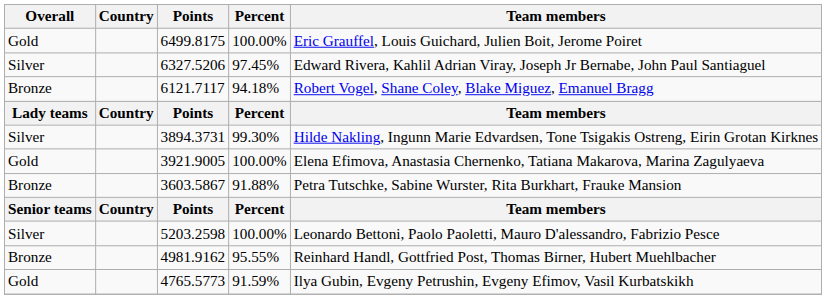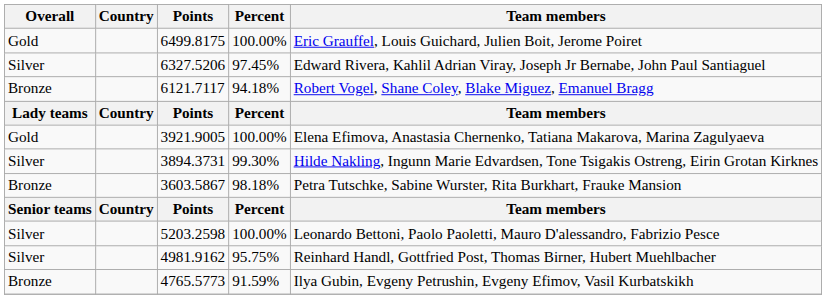 <table class="wikitable sortable" style="text-align: left;">
 <tr>
 <th>Overall</th>
 <th>Country</th>
 <th>Points</th>
 <th>Percent</th>
 <th>Team members</th>
 </tr>
 <tr>
 <td> Gold</td>
 <td></td>
 <td>6499.8175</td>
 <td>100.00%</td>
 <td><a href='#'>Eric Grauffel</a>, Louis Guichard, Julien Boit, Jerome Poiret</td>
 </tr>
 <tr>
 <td> Silver</td>
 <td></td>
 <td>6327.5206</td>
 <td>97.45%</td>
 <td>Edward Rivera, Kahlil Adrian Viray, Joseph Jr Bernabe, John Paul Santiaguel</td>
 </tr>
 <tr>
 <td> Bronze</td>
 <td></td>
 <td>6121.7117</td>
 <td>94.18%</td>
 <td><a href='#'>Robert Vogel</a>, <a href='#'>Shane Coley</a>, <a href='#'>Blake Miguez</a>, <a href='#'>Emanuel Bragg</a></td>
 </tr>
 <tr>
 <th>Lady teams</th>
 <th>Country</th>
 <th>Points</th>
 <th>Percent</th>
 <th>Team members</th>
 </tr>
 <tr>
+<td> Gold</td>
+<td></td>
+<td>3921.9005</td>
+<td>100.00%</td>
+<td>Elena Efimova, Anastasia Chernenko, Tatiana Makarova, Marina Zagulyaeva</td>
+</tr>
+<tr>
 <td> Silver</td>
 <td></td>
 <td>3894.3731</td>
 <td>99.30%</td>
 <td><a href='#'>Hilde Nakling</a>, Ingunn Marie Edvardsen, Tone Tsigakis Ostreng, Eirin Grotan Kirknes</td>
 </tr>
 <tr>
-<td> Gold</td>
-<td></td>
-<td>3921.9005</td>
-<td>100.00%</td>
-<td>Elena Efimova, Anastasia Chernenko, Tatiana Makarova, Marina Zagulyaeva</td>
-</tr>
-<tr>
 <td> Bronze</td>
 <td></td>
 <td>3603.5867</td>
-<td>91.88%</td>
+<td>98.18%</td>
 <td>Petra Tutschke, Sabine Wurster, Rita Burkhart, Frauke Mansion</td>
 </tr>
 <tr>
 <th>Senior teams</th>
 <th>Country</th>
 <th>Points</th>
 <th>Percent</th>
 <th>Team members</th>
 </tr>
 <tr>
 <td> Silver</td>
 <td></td>
 <td>5203.2598</td>
 <td>100.00%</td>
 <td>Leonardo Bettoni, Paolo Paoletti, Mauro D'alessandro, Fabrizio Pesce</td>
 </tr>
 <tr>
-<td> Bronze</td>
+<td> Silver</td>
 <td></td>
 <td>4981.9162</td>
-<td>95.55%</td>
+<td>95.75%</td>
 <td>Reinhard Handl, Gottfried Post, Thomas Birner, Hubert Muehlbacher</td>
 </tr>
 <tr>
-<td> Gold</td>
+<td> Bronze</td>
 <td></td>
 <td>4765.5773</td>
 <td>91.59%</td>
 <td>Ilya Gubin, Evgeny Petrushin, Evgeny Efimov, Vasil Kurbatskikh</td>
 </tr>
 <tr>
 </tr>
 </table>
